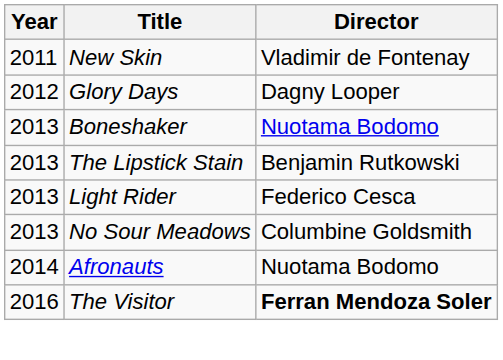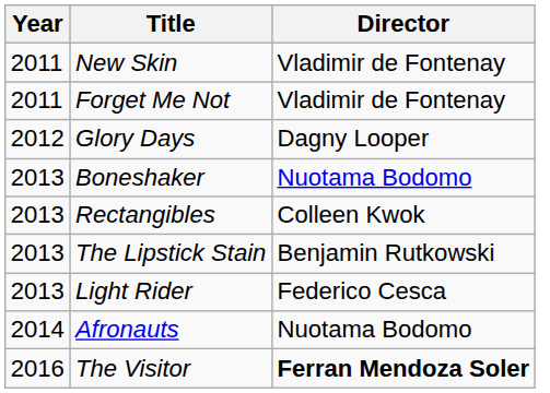 <table class="wikitable">
 <tr>
 <th>Year</th>
 <th>Title</th>
 <th>Director</th>
 </tr>
 <tr>
 <td>2011</td>
 <td><em>New Skin</em></td>
+<td>Vladimir de Fontenay</td>
+</tr>
+<tr>
+<td>2011</td>
+<td><em>Forget Me Not</em></td>
 <td>Vladimir de Fontenay</td>
 </tr>
 <tr>
 <td>2012</td>
 <td><em>Glory Days</em></td>
 <td>Dagny Looper</td>
 </tr>
 <tr>
 <td>2013</td>
 <td><em>Boneshaker</em></td>
 <td><a href='#'>Nuotama Bodomo</a></td>
 </tr>
 <tr>
 <td>2013</td>
+<td><em>Rectangibles</em></td>
+<td>Colleen Kwok</td>
+</tr>
+<tr>
+<td>2013</td>
 <td><em>The Lipstick Stain</em></td>
 <td>Benjamin Rutkowski</td>
 </tr>
 <tr>
 <td>2013</td>
 <td><em>Light Rider</em></td>
 <td>Federico Cesca</td>
-</tr>
-<tr>
-<td>2013</td>
-<td><em>No Sour Meadows</em></td>
-<td>Columbine Goldsmith</td>
 </tr>
 <tr>
 <td>2014</td>
 <td><em><a href='#'>Afronauts</a></em></td>
 <td>Nuotama Bodomo</td>
 </tr>
 <tr>
 <td>2016</td>
 <td><em>The Visitor</em></td>
 <td><strong>Ferran Mendoza Soler</strong></td>
 </tr>
 </table>
